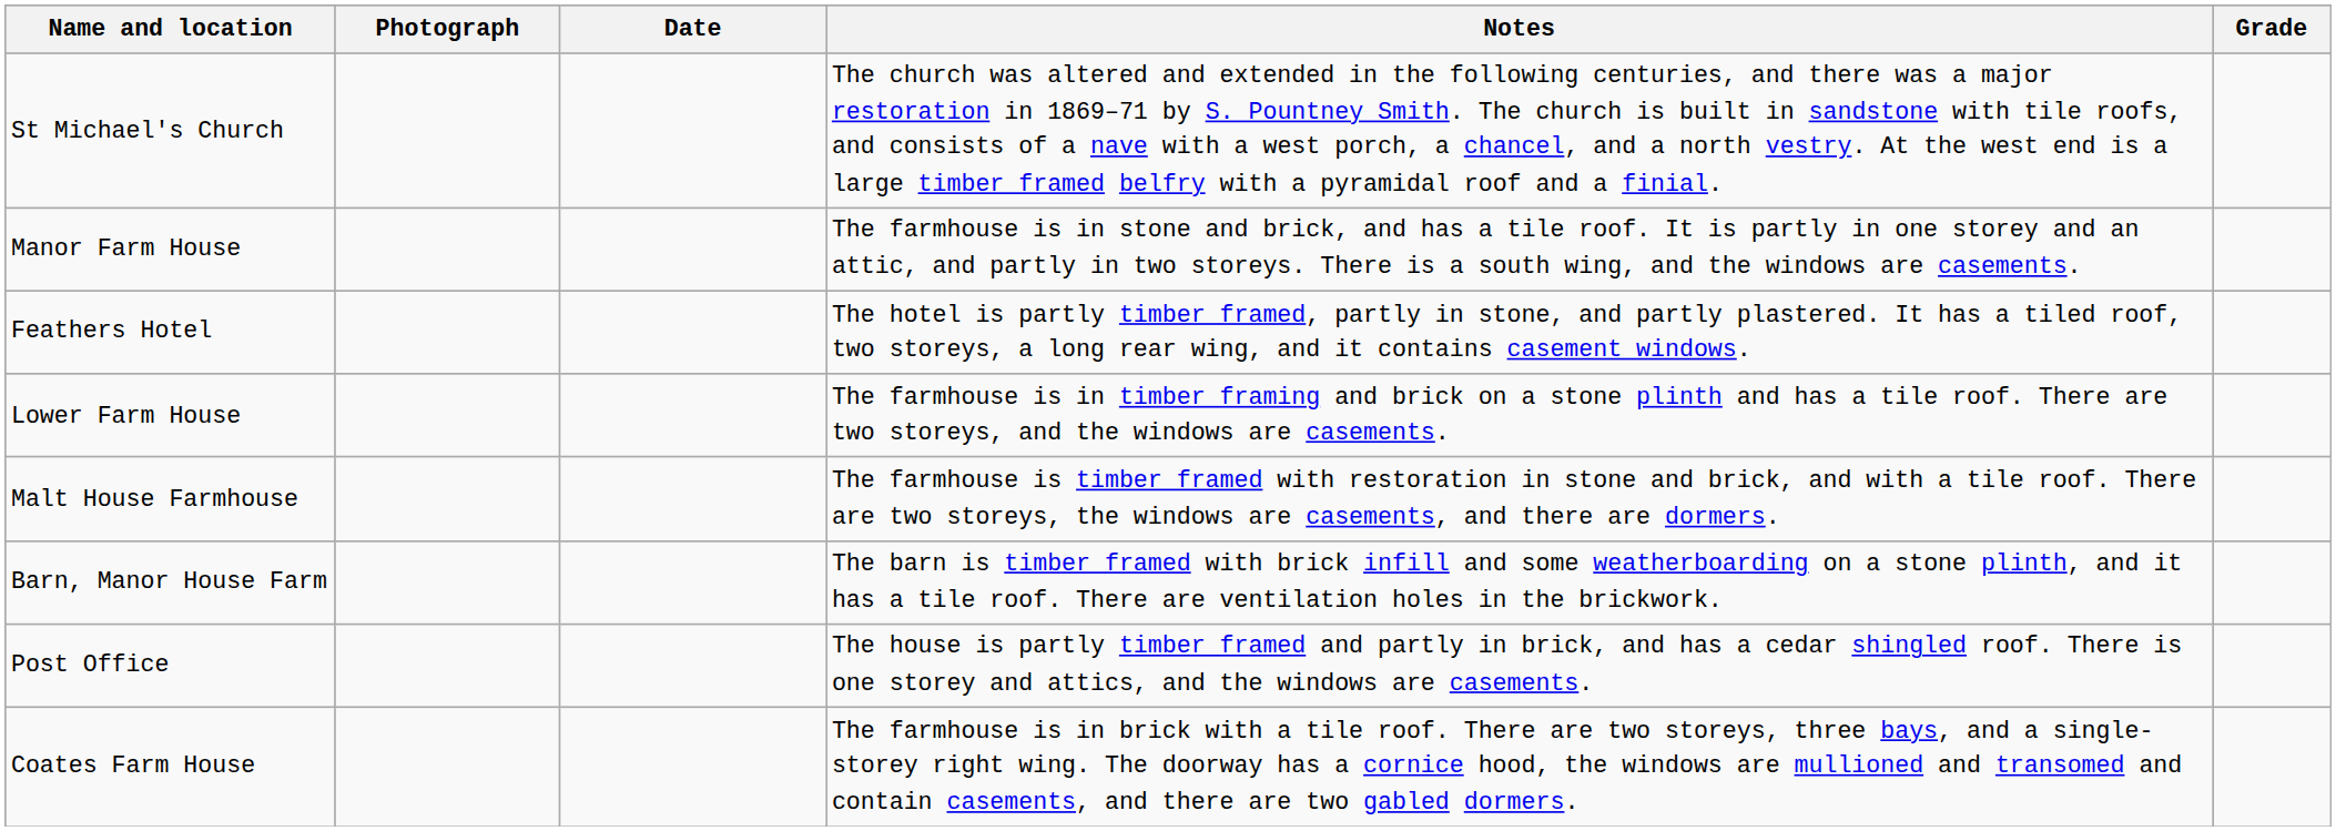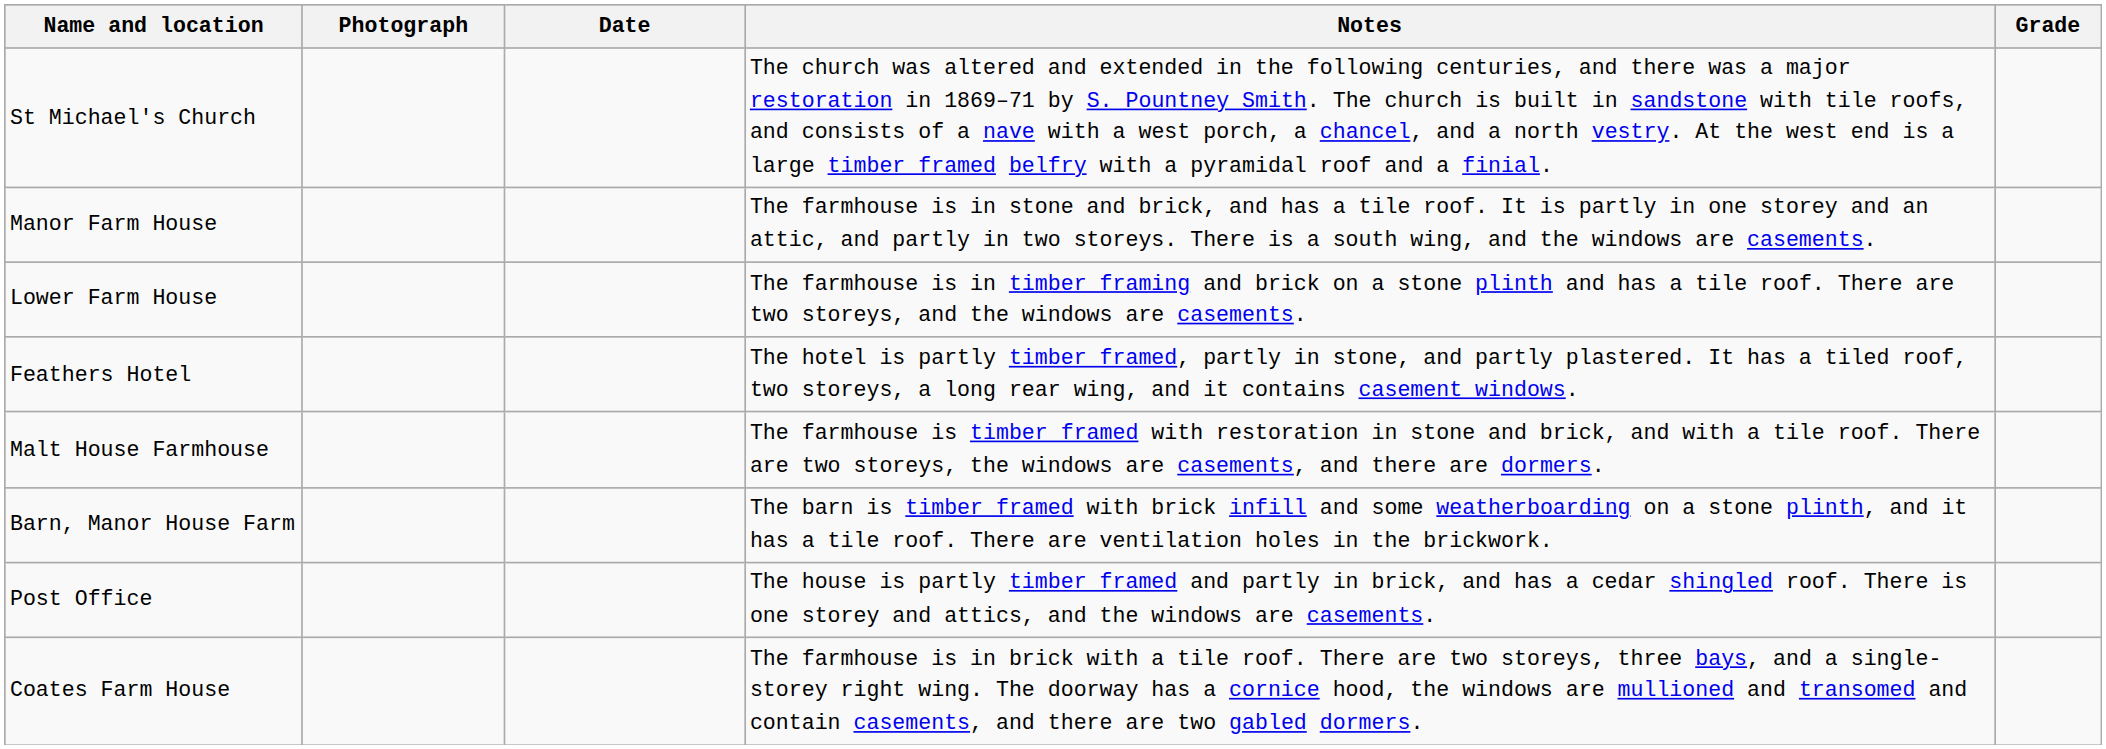 <table class="wikitable sortable plainrowheaders" style="width:100%; border:0; text-align:left; line-height:150%;">
 <tr>
 <th scope="col"  style="width:150px">Name and location</th>
 <th scope="col"  style="width:100px" class="unsortable">Photograph</th>
 <th scope="col"  style="width:120px">Date</th>
 <th scope="col"  style="width:650px" class="unsortable">Notes</th>
 <th scope="col"  style="width:50px">Grade</th>
 </tr>
 <tr>
 <td>St Michael's Church<br><small></small></td>
 <td></td>
 <td align="center"></td>
 <td>The church was altered and extended in the following centuries, and there was a major <a href='#'>restoration</a> in 1869–71 by <a href='#'>S. Pountney Smith</a>.  The church is built in <a href='#'>sandstone</a> with tile roofs, and consists of a <a href='#'>nave</a> with a west porch, a <a href='#'>chancel</a>, and a north <a href='#'>vestry</a>.  At the west end is a large <a href='#'>timber framed</a> <a href='#'>belfry</a> with a pyramidal roof and a <a href='#'>finial</a>.</td>
 <td align="center" ></td>
 </tr>
 <tr>
 <td>Manor Farm House<br><small></small></td>
 <td></td>
 <td align="center"></td>
 <td>The farmhouse is in stone and brick, and has a tile roof.  It is partly in one storey and an attic, and partly in two storeys.  There is a south wing, and the windows are <a href='#'>casements</a>.</td>
 <td align="center" ></td>
 </tr>
 <tr>
+<td>Lower Farm House<br><small></small></td>
+<td></td>
+<td align="center"></td>
+<td>The farmhouse is in <a href='#'>timber framing</a> and brick on a stone <a href='#'>plinth</a> and has a tile roof.  There are two storeys, and the windows are <a href='#'>casements</a>.</td>
+<td align="center" ></td>
+</tr>
+<tr>
 <td>Feathers Hotel<br><small></small></td>
 <td></td>
 <td align="center"></td>
 <td>The hotel is partly <a href='#'>timber framed</a>, partly in stone, and partly plastered.  It has a tiled roof, two storeys, a long rear wing, and it contains <a href='#'>casement windows</a>.</td>
-<td align="center" ></td>
-</tr>
-<tr>
-<td>Lower Farm House<br><small></small></td>
-<td></td>
-<td align="center"></td>
-<td>The farmhouse is in <a href='#'>timber framing</a> and brick on a stone <a href='#'>plinth</a> and has a tile roof.  There are two storeys, and the windows are <a href='#'>casements</a>.</td>
 <td align="center" ></td>
 </tr>
 <tr>
 <td>Malt House Farmhouse<br><small></small></td>
 <td></td>
 <td align="center"></td>
 <td>The farmhouse is <a href='#'>timber framed</a> with restoration in stone and brick, and with a tile roof.  There are two storeys, the windows are <a href='#'>casements</a>, and there are <a href='#'>dormers</a>.</td>
 <td align="center" ></td>
 </tr>
 <tr>
 <td>Barn, Manor House Farm<br><small></small></td>
 <td></td>
 <td align="center"></td>
 <td>The barn is <a href='#'>timber framed</a> with brick <a href='#'>infill</a> and some <a href='#'>weatherboarding</a> on a stone <a href='#'>plinth</a>, and it has a tile roof.  There are ventilation holes in the brickwork.</td>
 <td align="center" ></td>
 </tr>
 <tr>
 <td>Post Office<br><small></small></td>
 <td></td>
 <td align="center"></td>
 <td>The house is partly <a href='#'>timber framed</a> and partly in brick, and has a cedar <a href='#'>shingled</a> roof.  There is one storey and attics, and the windows are <a href='#'>casements</a>.</td>
 <td align="center" ></td>
 </tr>
 <tr>
 <td>Coates Farm House<br><small></small></td>
 <td></td>
 <td align="center"></td>
 <td>The farmhouse is in brick with a tile roof.  There are two storeys, three <a href='#'>bays</a>, and a single-storey right wing.  The doorway has a <a href='#'>cornice</a> hood, the windows are <a href='#'>mullioned</a> and <a href='#'>transomed</a> and contain <a href='#'>casements</a>, and there are two <a href='#'>gabled</a> <a href='#'>dormers</a>.</td>
 <td align="center" ></td>
 </tr>
 <tr>
 </tr>
 </table>
